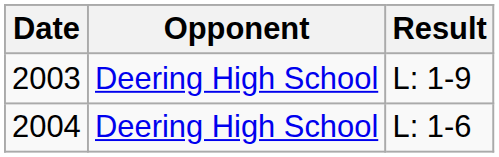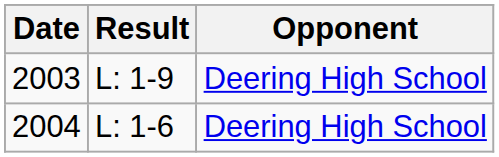 <table class="wikitable" border="1">
 <tr>
 <th>Date</th>
+<th>Result</th>
 <th>Opponent</th>
-<th>Result</th>
 </tr>
 <tr>
 <td>2003</td>
+<td>L: 1-9</td>
 <td><a href='#'>Deering High School</a></td>
-<td>L: 1-9</td>
 </tr>
 <tr>
 <td>2004</td>
+<td>L: 1-6</td>
 <td><a href='#'>Deering High School</a></td>
-<td>L: 1-6</td>
 </tr>
 </table>
